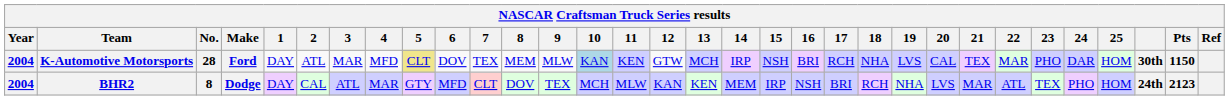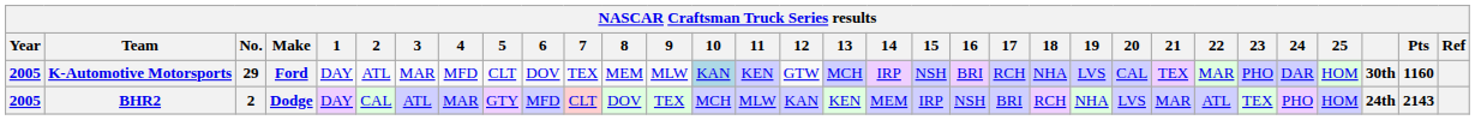 <table class="wikitable" style="text-align:center; font-size:75%">
 <tr>
 <th colspan=45><a href='#'>NASCAR</a> <a href='#'>Craftsman Truck Series</a> results</th>
 </tr>
 <tr>
 <th>Year</th>
 <th>Team</th>
 <th>No.</th>
 <th>Make</th>
 <th>1</th>
 <th>2</th>
 <th>3</th>
 <th>4</th>
 <th>5</th>
 <th>6</th>
 <th>7</th>
 <th>8</th>
 <th>9</th>
 <th>10</th>
 <th>11</th>
 <th>12</th>
 <th>13</th>
 <th>14</th>
 <th>15</th>
 <th>16</th>
 <th>17</th>
 <th>18</th>
 <th>19</th>
 <th>20</th>
 <th>21</th>
 <th>22</th>
 <th>23</th>
 <th>24</th>
 <th>25</th>
 <th></th>
 <th>Pts</th>
 <th>Ref</th>
 </tr>
 <tr>
-<th><a href='#'>2004</a></th>
+<th><a href='#'>2005</a></th>
 <th><a href='#'>K-Automotive Motorsports</a></th>
-<th>28</th>
+<th>29</th>
 <th><a href='#'>Ford</a></th>
 <td><a href='#'>DAY</a></td>
 <td><a href='#'>ATL</a></td>
 <td><a href='#'>MAR</a></td>
 <td><a href='#'>MFD</a></td>
-<td style="background: khaki;"><a href='#'>CLT</a></td>
+<td><a href='#'>CLT</a></td>
 <td><a href='#'>DOV</a></td>
 <td><a href='#'>TEX</a></td>
 <td><a href='#'>MEM</a></td>
 <td><a href='#'>MLW</a></td>
 <td style="background: lightblue;"><a href='#'>KAN</a></td>
 <td style="background:#CFCFFF;"><a href='#'>KEN</a><br></td>
 <td><a href='#'>GTW</a></td>
 <td style="background:#CFCFFF;"><a href='#'>MCH</a><br></td>
 <td style="background:#EFCFFF;"><a href='#'>IRP</a><br></td>
 <td style="background:#CFCFFF;"><a href='#'>NSH</a><br></td>
 <td style="background:#EFCFFF;"><a href='#'>BRI</a><br></td>
 <td style="background:#CFCFFF;"><a href='#'>RCH</a><br></td>
 <td style="background:#CFCFFF;"><a href='#'>NHA</a><br></td>
 <td style="background:#CFCFFF;"><a href='#'>LVS</a><br></td>
 <td style="background:#CFCFFF;"><a href='#'>CAL</a><br></td>
 <td style="background:#EFCFFF;"><a href='#'>TEX</a><br></td>
 <td style="background:#DFFFDF;"><a href='#'>MAR</a><br></td>
 <td style="background:#CFCFFF;"><a href='#'>PHO</a><br></td>
 <td style="background:#CFCFFF;"><a href='#'>DAR</a><br></td>
 <td style="background:#DFFFDF;"><a href='#'>HOM</a><br></td>
 <th>30th</th>
-<th>1150</th>
+<th>1160</th>
 <th></th>
 </tr>
 <tr>
-<th><a href='#'>2004</a></th>
+<th><a href='#'>2005</a></th>
 <th><a href='#'>BHR2</a></th>
-<th>8</th>
+<th>2</th>
 <th><a href='#'>Dodge</a></th>
 <td style="background:#EFCFFF;"><a href='#'>DAY</a><br></td>
 <td style="background:#DFFFDF;"><a href='#'>CAL</a><br></td>
 <td style="background:#CFCFFF;"><a href='#'>ATL</a><br></td>
 <td style="background:#CFCFFF;"><a href='#'>MAR</a><br></td>
 <td style="background:#EFCFFF;"><a href='#'>GTY</a><br></td>
 <td style="background:#CFCFFF;"><a href='#'>MFD</a><br></td>
 <td style="background:#FFCFCF;"><a href='#'>CLT</a><br></td>
 <td style="background:#DFFFDF;"><a href='#'>DOV</a><br></td>
 <td style="background:#DFFFDF;"><a href='#'>TEX</a><br></td>
 <td style="background:#CFCFFF;"><a href='#'>MCH</a><br></td>
 <td style="background:#CFCFFF;"><a href='#'>MLW</a><br></td>
 <td style="background:#CFCFFF;"><a href='#'>KAN</a><br></td>
 <td style="background:#DFFFDF;"><a href='#'>KEN</a><br></td>
 <td style="background:#CFCFFF;"><a href='#'>MEM</a><br></td>
 <td style="background:#CFCFFF;"><a href='#'>IRP</a><br></td>
 <td style="background:#CFCFFF;"><a href='#'>NSH</a><br></td>
 <td style="background:#CFCFFF;"><a href='#'>BRI</a><br></td>
 <td style="background:#EFCFFF;"><a href='#'>RCH</a><br></td>
 <td style="background:#DFFFDF;"><a href='#'>NHA</a><br></td>
 <td style="background:#CFCFFF;"><a href='#'>LVS</a><br></td>
 <td style="background:#CFCFFF;"><a href='#'>MAR</a><br></td>
 <td style="background:#CFCFFF;"><a href='#'>ATL</a><br></td>
 <td style="background:#DFFFDF;"><a href='#'>TEX</a><br></td>
 <td style="background:#EFCFFF;"><a href='#'>PHO</a><br></td>
 <td style="background:#CFCFFF;"><a href='#'>HOM</a><br></td>
 <th>24th</th>
-<th>2123</th>
+<th>2143</th>
 <th></th>
 </tr>
 </table>
